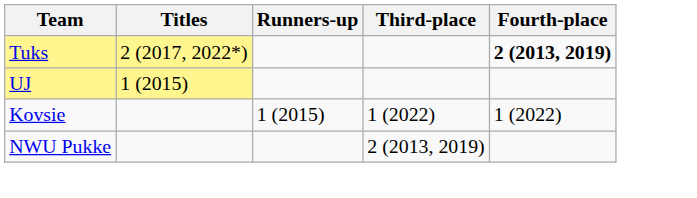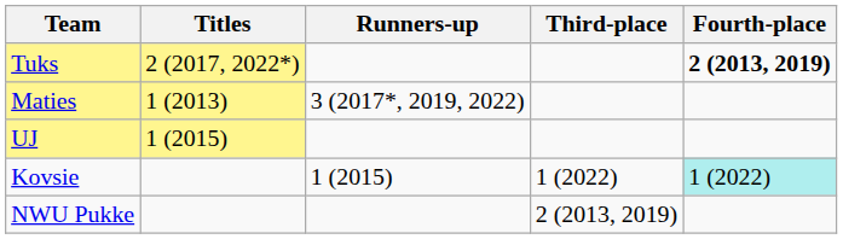 <table class=wikitable>
 <tr>
 <th>Team</th>
 <th>Titles</th>
 <th>Runners-up</th>
 <th>Third-place</th>
 <th>Fourth-place</th>
 </tr>
 <tr>
 <td bgcolor=#FFF68F><a href='#'>Tuks</a></td>
 <td bgcolor=#FFF68F>2 (2017, 2022*)</td>
 <td></td>
 <td></td>
 <td><strong>2 (2013, 2019)</strong></td>
 </tr>
 <tr>
+<td bgcolor=#FFF68F><a href='#'>Maties</a></td>
+<td bgcolor=#FFF68F>1 (2013)</td>
+<td>3 (2017*, 2019,  2022)</td>
+<td></td>
+<td></td>
+</tr>
+<tr>
 <td bgcolor=#FFF68F><a href='#'>UJ</a></td>
 <td bgcolor="#FFF68F">1 (2015)</td>
 <td></td>
 <td></td>
 <td></td>
 </tr>
 <tr>
 <td><a href='#'>Kovsie</a></td>
 <td></td>
 <td>1 (2015)</td>
 <td>1 (2022)</td>
-<td>1 (2022)</td>
+<td style="background: paleturquoise;">1 (2022)</td>
 </tr>
 <tr>
 <td><a href='#'>NWU Pukke</a></td>
 <td></td>
 <td></td>
 <td>2 (2013, 2019)</td>
 <td></td>
 </tr>
 </table>
